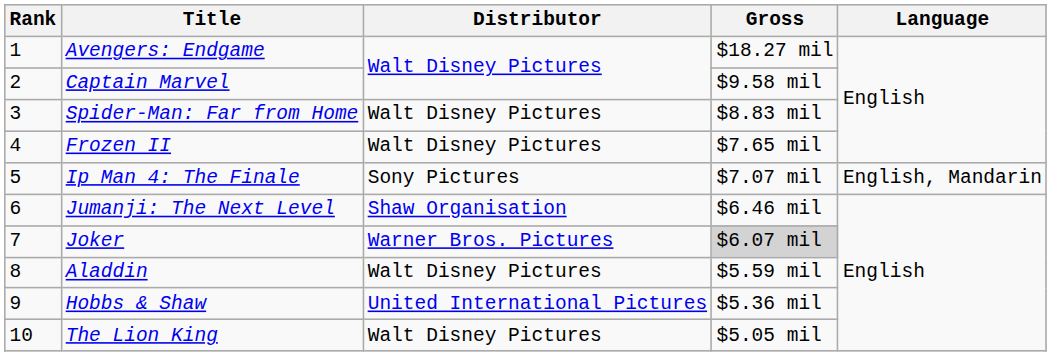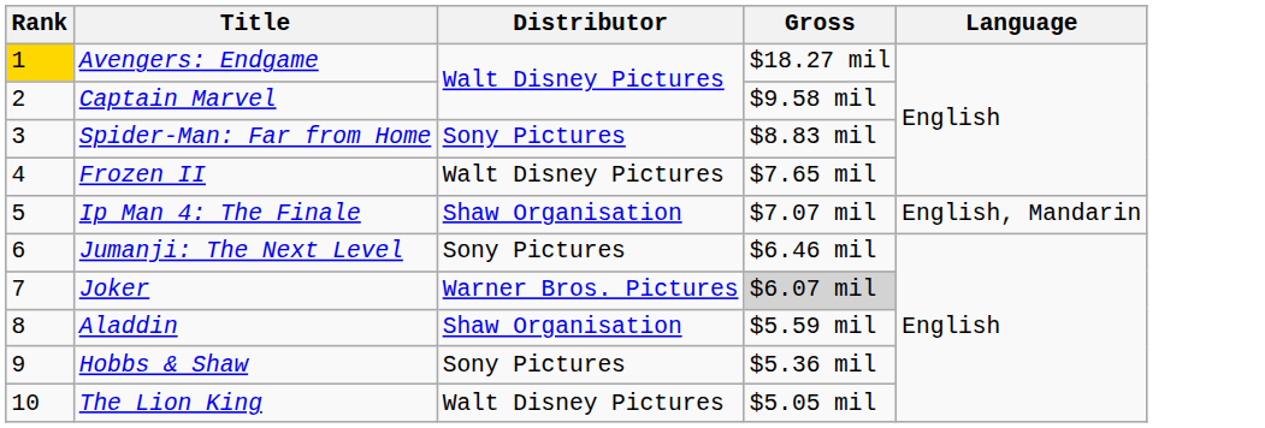 <table class="wikitable" style="font-size:95%">
 <tr>
 <th scope="col">Rank</th>
 <th scope="col">Title</th>
 <th scope="col">Distributor</th>
 <th scope="col">Gross</th>
 <th scope="col">Language</th>
 </tr>
 <tr>
-<td>1</td>
+<td style="background: gold;">1</td>
 <td><em><a href='#'>Avengers: Endgame</a></em></td>
 <td rowspan="2"><a href='#'>Walt Disney Pictures</a></td>
 <td>$18.27 mil</td>
 <td rowspan="4">English</td>
 </tr>
 <tr>
 <td>2</td>
 <td><em><a href='#'>Captain Marvel</a></em></td>
 <td>$9.58 mil</td>
 </tr>
 <tr>
 <td>3</td>
 <td><em><a href='#'>Spider-Man: Far from Home</a></em></td>
-<td>Walt Disney Pictures</td>
+<td><a href='#'>Sony Pictures</a></td>
 <td>$8.83 mil</td>
 </tr>
 <tr>
 <td>4</td>
 <td><em><a href='#'>Frozen II</a></em></td>
 <td>Walt Disney Pictures</td>
 <td>$7.65 mil</td>
 </tr>
 <tr>
 <td>5</td>
 <td><em><a href='#'>Ip Man 4: The Finale</a></em></td>
-<td>Sony Pictures</td>
+<td><a href='#'>Shaw Organisation</a></td>
 <td>$7.07 mil</td>
 <td>English, Mandarin</td>
 </tr>
 <tr>
 <td>6</td>
 <td><em><a href='#'>Jumanji: The Next Level</a></em></td>
-<td><a href='#'>Shaw Organisation</a></td>
+<td>Sony Pictures</td>
 <td>$6.46 mil</td>
 <td rowspan="5">English</td>
 </tr>
 <tr>
 <td>7</td>
 <td><em><a href='#'>Joker</a></em></td>
 <td><a href='#'>Warner Bros. Pictures</a></td>
 <td style="background: lightgrey;">$6.07 mil</td>
 </tr>
 <tr>
 <td>8</td>
 <td><em><a href='#'>Aladdin</a></em></td>
-<td>Walt Disney Pictures</td>
+<td><a href='#'>Shaw Organisation</a></td>
 <td>$5.59 mil</td>
 </tr>
 <tr>
 <td>9</td>
 <td><em><a href='#'>Hobbs & Shaw</a></em></td>
-<td><a href='#'>United International Pictures</a></td>
+<td>Sony Pictures</td>
 <td>$5.36 mil</td>
 </tr>
 <tr>
 <td>10</td>
 <td><em><a href='#'>The Lion King</a></em></td>
 <td>Walt Disney Pictures</td>
 <td>$5.05 mil</td>
 </tr>
 </table>
